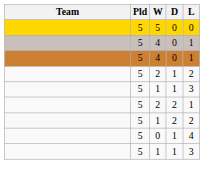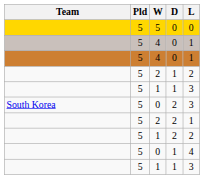 <table class="wikitable" style="text-align:center">
 <tr>
 <th width="200">Team</th>
 <th width="20">Pld</th>
 <th width="20">W</th>
 <th width="20">D</th>
 <th width="20">L</th>
 </tr>
 <tr style="background:#FFD700">
 <td align=left></td>
 <td>5</td>
 <td>5</td>
 <td>0</td>
 <td>0</td>
 </tr>
 <tr style="background:#C9C0BB">
 <td align=left></td>
 <td>5</td>
 <td>4</td>
 <td>0</td>
 <td>1</td>
 </tr>
 <tr style="background:#CD7F32">
 <td align=left></td>
 <td>5</td>
 <td>4</td>
 <td>0</td>
 <td>1</td>
 </tr>
 <tr>
 <td align=left></td>
 <td>5</td>
 <td>2</td>
 <td>1</td>
 <td>2</td>
 </tr>
 <tr>
 <td align=left></td>
 <td>5</td>
 <td>1</td>
 <td>1</td>
 <td>3</td>
 </tr>
 <tr>
+<td align=left><a href='#'>South Korea</a></td>
+<td>5</td>
+<td>0</td>
+<td>2</td>
+<td>3</td>
+</tr>
+<tr>
 <td align=left></td>
 <td>5</td>
 <td>2</td>
 <td>2</td>
 <td>1</td>
 </tr>
 <tr>
 <td align=left></td>
 <td>5</td>
 <td>1</td>
 <td>2</td>
 <td>2</td>
 </tr>
 <tr>
 <td align=left></td>
 <td>5</td>
 <td>0</td>
 <td>1</td>
 <td>4</td>
 </tr>
 <tr>
 <td align=left></td>
 <td>5</td>
 <td>1</td>
 <td>1</td>
 <td>3</td>
 </tr>
 </table>
